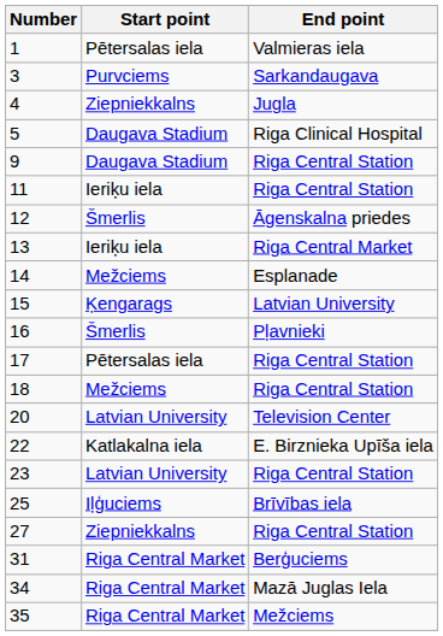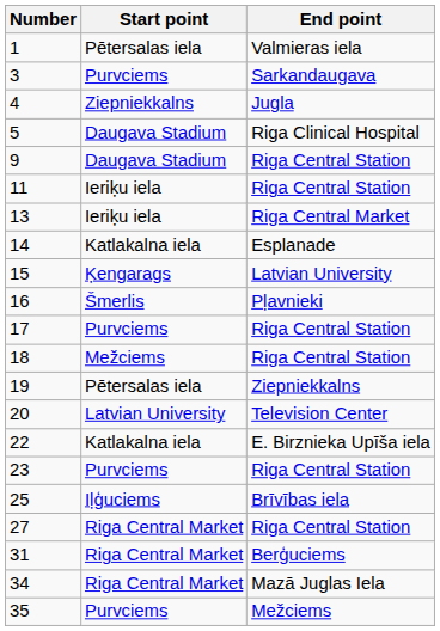 <table class="wikitable">
 <tr>
 <th>Number</th>
 <th>Start point</th>
 <th>End point</th>
 </tr>
 <tr>
 <td>1</td>
 <td>Pētersalas iela</td>
 <td>Valmieras iela</td>
 </tr>
 <tr>
 <td>3</td>
 <td><a href='#'>Purvciems</a></td>
 <td><a href='#'>Sarkandaugava</a></td>
 </tr>
 <tr>
 <td>4</td>
 <td><a href='#'>Ziepniekkalns</a></td>
 <td><a href='#'>Jugla</a></td>
 </tr>
 <tr>
 <td>5</td>
 <td><a href='#'>Daugava Stadium</a></td>
 <td>Riga Clinical Hospital</td>
 </tr>
 <tr>
 <td>9</td>
 <td><a href='#'>Daugava Stadium</a></td>
 <td><a href='#'>Riga Central Station</a></td>
 </tr>
 <tr>
 <td>11</td>
 <td>Ieriķu iela</td>
 <td><a href='#'>Riga Central Station</a></td>
 </tr>
 <tr>
-<td>12</td>
-<td><a href='#'>Šmerlis</a></td>
-<td><a href='#'>Āgenskalna</a> priedes</td>
-</tr>
-<tr>
 <td>13</td>
 <td>Ieriķu iela</td>
 <td><a href='#'>Riga Central Market</a></td>
 </tr>
 <tr>
 <td>14</td>
-<td><a href='#'>Mežciems</a></td>
+<td>Katlakalna iela</td>
 <td>Esplanade</td>
 </tr>
 <tr>
 <td>15</td>
 <td><a href='#'>Ķengarags</a></td>
 <td><a href='#'>Latvian University</a></td>
 </tr>
 <tr>
 <td>16</td>
 <td><a href='#'>Šmerlis</a></td>
 <td><a href='#'>Pļavnieki</a></td>
 </tr>
 <tr>
 <td>17</td>
-<td>Pētersalas iela</td>
+<td><a href='#'>Purvciems</a></td>
 <td><a href='#'>Riga Central Station</a></td>
 </tr>
 <tr>
 <td>18</td>
 <td><a href='#'>Mežciems</a></td>
 <td><a href='#'>Riga Central Station</a></td>
+</tr>
+<tr>
+<td>19</td>
+<td>Pētersalas iela</td>
+<td><a href='#'>Ziepniekkalns</a></td>
 </tr>
 <tr>
 <td>20</td>
 <td><a href='#'>Latvian University</a></td>
 <td><a href='#'>Television Center</a></td>
 </tr>
 <tr>
 <td>22</td>
 <td>Katlakalna iela</td>
 <td>E. Birznieka Upīša iela</td>
 </tr>
 <tr>
 <td>23</td>
-<td><a href='#'>Latvian University</a></td>
+<td><a href='#'>Purvciems</a></td>
 <td><a href='#'>Riga Central Station</a></td>
 </tr>
 <tr>
 <td>25</td>
 <td><a href='#'>Iļģuciems</a></td>
 <td><a href='#'>Brīvības iela</a></td>
 </tr>
 <tr>
 <td>27</td>
-<td><a href='#'>Ziepniekkalns</a></td>
+<td><a href='#'>Riga Central Market</a></td>
 <td><a href='#'>Riga Central Station</a></td>
 </tr>
 <tr>
 <td>31</td>
 <td><a href='#'>Riga Central Market</a></td>
 <td><a href='#'>Berģuciems</a></td>
 </tr>
 <tr>
 <td>34</td>
 <td><a href='#'>Riga Central Market</a></td>
 <td>Mazā Juglas Iela</td>
 </tr>
 <tr>
 <td>35</td>
-<td><a href='#'>Riga Central Market</a></td>
+<td><a href='#'>Purvciems</a></td>
 <td><a href='#'>Mežciems</a></td>
 </tr>
 </table>
